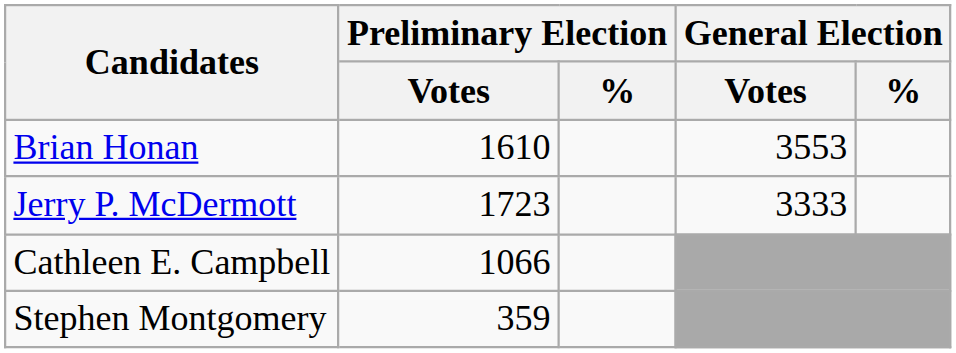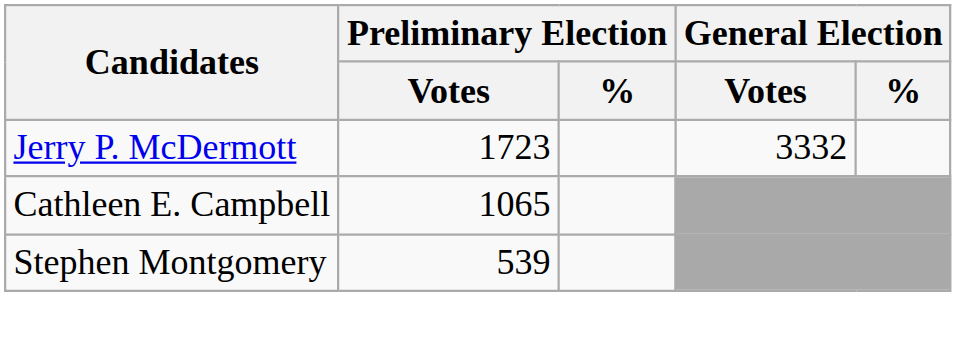 <table class=wikitable>
 <tr>
 <th colspan=1 rowspan=2><strong>Candidates</strong></th>
 <th colspan=2><strong>Preliminary Election</strong></th>
 <th colspan=2><strong>General Election</strong></th>
 </tr>
 <tr>
 <th>Votes</th>
 <th>%</th>
 <th>Votes</th>
 <th>%</th>
 </tr>
 <tr>
-<td><a href='#'>Brian Honan</a></td>
-<td align="right">1610</td>
-<td align="right"></td>
-<td align="right">3553</td>
-<td align="right"></td>
-</tr>
-<tr>
 <td><a href='#'>Jerry P. McDermott</a></td>
 <td align="right">1723</td>
 <td align="right"></td>
-<td align="right">3333</td>
+<td align="right">3332</td>
 <td align="right"></td>
 </tr>
 <tr>
 <td>Cathleen E. Campbell</td>
-<td align="right">1066</td>
+<td align="right">1065</td>
 <td align="right"></td>
 <td colspan=2 bgcolor=darkgray> </td>
 </tr>
 <tr>
 <td>Stephen Montgomery</td>
-<td align="right">359</td>
+<td align="right">539</td>
 <td align="right"></td>
 <td colspan=2 bgcolor=darkgray> </td>
 </tr>
 </table>
